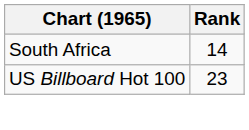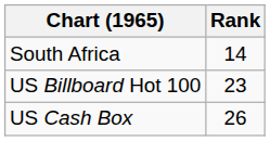 <table class="wikitable sortable">
 <tr>
 <th>Chart (1965)</th>
 <th style="text-align:center;">Rank</th>
 </tr>
 <tr>
 <td>South Africa </td>
 <td align="center">14</td>
 </tr>
 <tr>
 <td>US <em>Billboard</em> Hot 100</td>
 <td style="text-align:center;">23</td>
 </tr>
+<tr>
+<td>US <em>Cash Box</em> </td>
+<td style="text-align:center;">26</td>
+</tr>
 </table>
